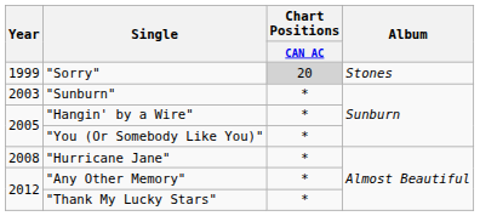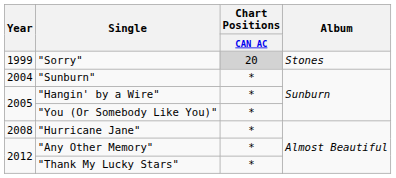 <table class="wikitable">
 <tr>
 <th rowspan=2>Year</th>
 <th rowspan=2>Single</th>
 <th>Chart Positions</th>
 <th rowspan=2>Album</th>
 </tr>
 <tr>
 <th width=65><small><a href='#'>CAN AC</a></small></th>
 </tr>
 <tr>
 <td>1999</td>
 <td>"Sorry"</td>
 <td style="background: lightgrey; text-align:center;">20</td>
 <td><em>Stones</em></td>
 </tr>
 <tr>
-<td>2003</td>
+<td>2004</td>
 <td>"Sunburn"</td>
 <td style="text-align:center;">*</td>
 <td rowspan=3><em>Sunburn</em></td>
 </tr>
 <tr>
 <td rowspan=2>2005</td>
 <td>"Hangin' by a Wire"</td>
 <td style="text-align:center;">*</td>
 </tr>
 <tr>
 <td>"You (Or Somebody Like You)"</td>
 <td style="text-align:center;">*</td>
 </tr>
 <tr>
 <td>2008</td>
 <td>"Hurricane Jane"</td>
 <td style="text-align:center;">*</td>
 <td rowspan=3><em>Almost Beautiful</em></td>
 </tr>
 <tr>
 <td rowspan=2>2012</td>
 <td>"Any Other Memory"</td>
 <td style="text-align:center;">*</td>
 </tr>
 <tr>
 <td>"Thank My Lucky Stars"</td>
 <td style="text-align:center;">*</td>
 </tr>
 </table>
